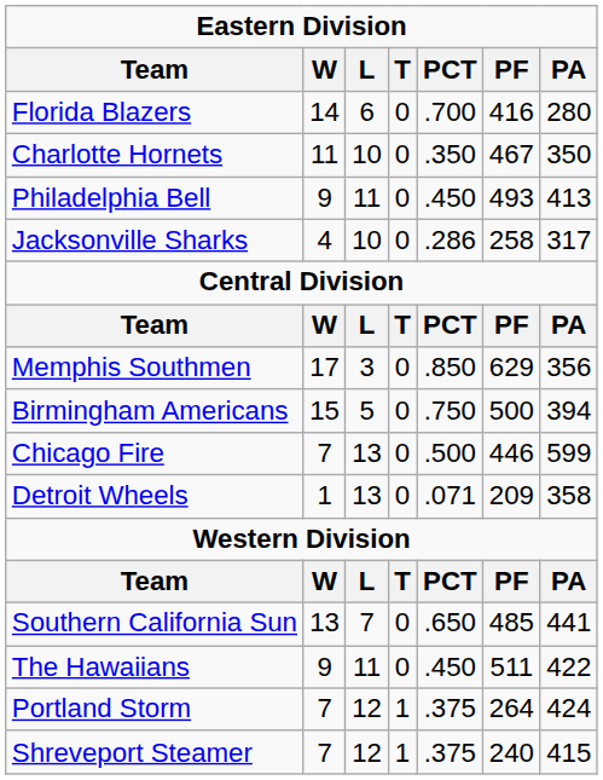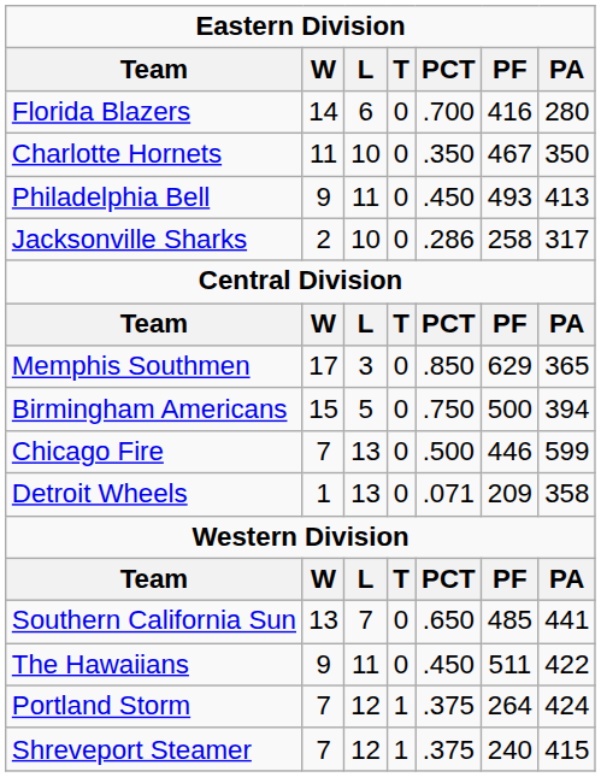 <table class="wikitable">
 <tr>
 <td colspan="9" style="text-align:center;"><strong>Eastern Division</strong></td>
 </tr>
 <tr style="background:#efefef;">
 <th>Team</th>
 <th>W</th>
 <th>L</th>
 <th>T</th>
 <th>PCT</th>
 <th>PF</th>
 <th>PA</th>
 </tr>
 <tr style="text-align:center;">
 <td align="left"><a href='#'>Florida Blazers</a></td>
 <td>14</td>
 <td>6</td>
 <td>0</td>
 <td>.700</td>
 <td>416</td>
 <td>280</td>
 </tr>
 <tr style="text-align:center;">
 <td align="left"><a href='#'>Charlotte Hornets</a></td>
 <td>11</td>
 <td>10</td>
 <td>0</td>
 <td>.350</td>
 <td>467</td>
 <td>350</td>
 </tr>
 <tr style="text-align:center;">
 <td align="left"><a href='#'>Philadelphia Bell</a></td>
 <td>9</td>
 <td>11</td>
 <td>0</td>
 <td>.450</td>
 <td>493</td>
 <td>413</td>
 </tr>
 <tr style="text-align:center;">
 <td align="left"><a href='#'>Jacksonville Sharks</a></td>
-<td>4</td>
+<td>2</td>
 <td>10</td>
 <td>0</td>
 <td>.286</td>
 <td>258</td>
 <td>317</td>
 </tr>
 <tr>
 <td colspan="9" style="text-align:center;"><strong>Central Division</strong></td>
 </tr>
 <tr style="background:#efefef;">
 <th>Team</th>
 <th>W</th>
 <th>L</th>
 <th>T</th>
 <th>PCT</th>
 <th>PF</th>
 <th>PA</th>
 </tr>
 <tr style="text-align:center;">
 <td align="left"><a href='#'>Memphis Southmen</a></td>
 <td>17</td>
 <td>3</td>
 <td>0</td>
 <td>.850</td>
 <td>629</td>
-<td>356</td>
+<td>365</td>
 </tr>
 <tr style="text-align:center;">
 <td align="left"><a href='#'>Birmingham Americans</a></td>
 <td>15</td>
 <td>5</td>
 <td>0</td>
 <td>.750</td>
 <td>500</td>
 <td>394</td>
 </tr>
 <tr style="text-align:center;">
 <td align="left"><a href='#'>Chicago Fire</a></td>
 <td>7</td>
 <td>13</td>
 <td>0</td>
 <td>.500</td>
 <td>446</td>
 <td>599</td>
 </tr>
 <tr style="text-align:center;">
 <td align="left"><a href='#'>Detroit Wheels</a></td>
 <td>1</td>
 <td>13</td>
 <td>0</td>
 <td>.071</td>
 <td>209</td>
 <td>358</td>
 </tr>
 <tr>
 <td colspan="9" style="text-align:center;"><strong>Western Division</strong></td>
 </tr>
 <tr style="background:#efefef;">
 <th>Team</th>
 <th>W</th>
 <th>L</th>
 <th>T</th>
 <th>PCT</th>
 <th>PF</th>
 <th>PA</th>
 </tr>
 <tr style="text-align:center;">
 <td align="left"><a href='#'>Southern California Sun</a></td>
 <td>13</td>
 <td>7</td>
 <td>0</td>
 <td>.650</td>
 <td>485</td>
 <td>441</td>
 </tr>
 <tr style="text-align:center;">
 <td align="left"><a href='#'>The Hawaiians</a></td>
 <td>9</td>
 <td>11</td>
 <td>0</td>
 <td>.450</td>
 <td>511</td>
 <td>422</td>
 </tr>
 <tr style="text-align:center;">
 <td align="left"><a href='#'>Portland Storm</a></td>
 <td>7</td>
 <td>12</td>
 <td>1</td>
 <td>.375</td>
 <td>264</td>
 <td>424</td>
 </tr>
 <tr style="text-align:center;">
 <td align="left"><a href='#'>Shreveport Steamer</a></td>
 <td>7</td>
 <td>12</td>
 <td>1</td>
 <td>.375</td>
 <td>240</td>
 <td>415</td>
 </tr>
 </table>
